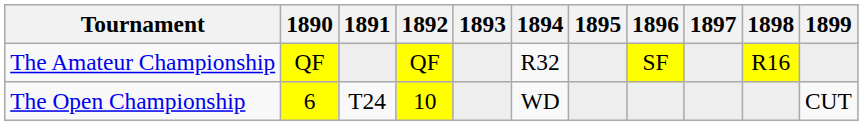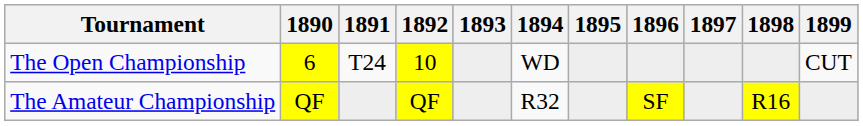 <table class="wikitable" style="font-size:95%;text-align:center;">
 <tr>
 <th>Tournament</th>
 <th>1890</th>
 <th>1891</th>
 <th>1892</th>
 <th>1893</th>
 <th>1894</th>
 <th>1895</th>
 <th>1896</th>
 <th>1897</th>
 <th>1898</th>
 <th>1899</th>
 </tr>
 <tr>
+<td style="text-align:left;"><a href='#'>The Open Championship</a></td>
+<td style="background:yellow;">6</td>
+<td>T24</td>
+<td style="background:yellow;">10</td>
+<td style="background:#eeeeee;"></td>
+<td>WD</td>
+<td style="background:#eeeeee;"></td>
+<td style="background:#eeeeee;"></td>
+<td style="background:#eeeeee;"></td>
+<td style="background:#eeeeee;"></td>
+<td>CUT</td>
+</tr>
+<tr>
 <td style="text-align:left;"><a href='#'>The Amateur Championship</a></td>
 <td style="background:yellow;">QF</td>
 <td style="background:#eeeeee;"></td>
 <td style="background:yellow;">QF</td>
 <td style="background:#eeeeee;"></td>
 <td>R32</td>
 <td style="background:#eeeeee;"></td>
 <td style="background:yellow;">SF</td>
 <td style="background:#eeeeee;"></td>
 <td style="background:yellow;">R16</td>
 <td style="background:#eeeeee;"></td>
 </tr>
-<tr>
-<td style="text-align:left;"><a href='#'>The Open Championship</a></td>
-<td style="background:yellow;">6</td>
-<td>T24</td>
-<td style="background:yellow;">10</td>
-<td style="background:#eeeeee;"></td>
-<td>WD</td>
-<td style="background:#eeeeee;"></td>
-<td style="background:#eeeeee;"></td>
-<td style="background:#eeeeee;"></td>
-<td style="background:#eeeeee;"></td>
-<td>CUT</td>
-</tr>
 </table>
